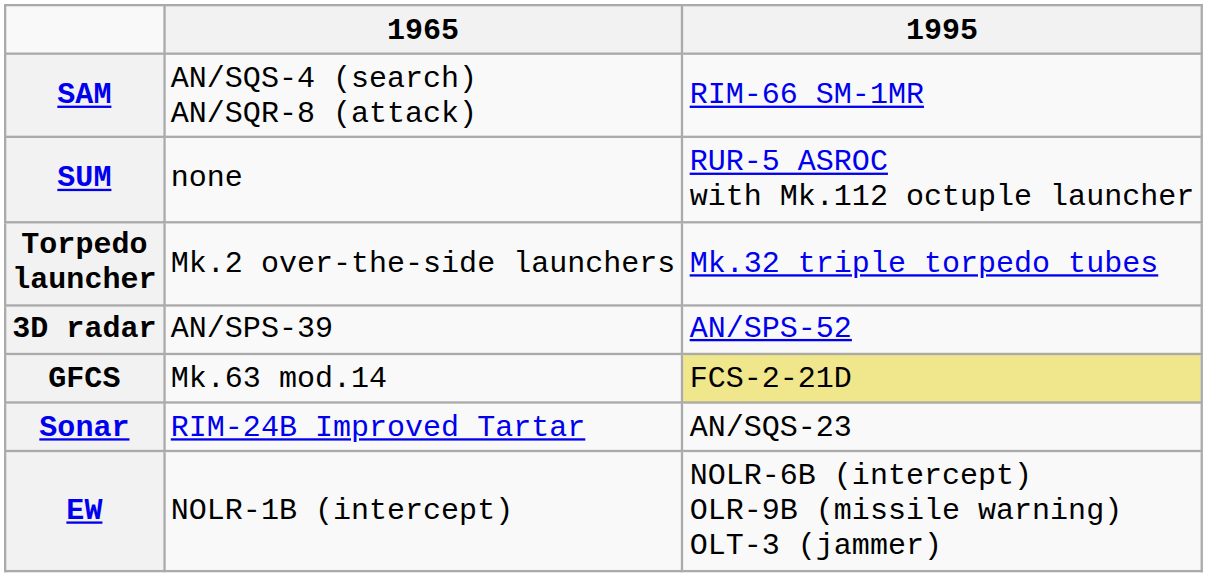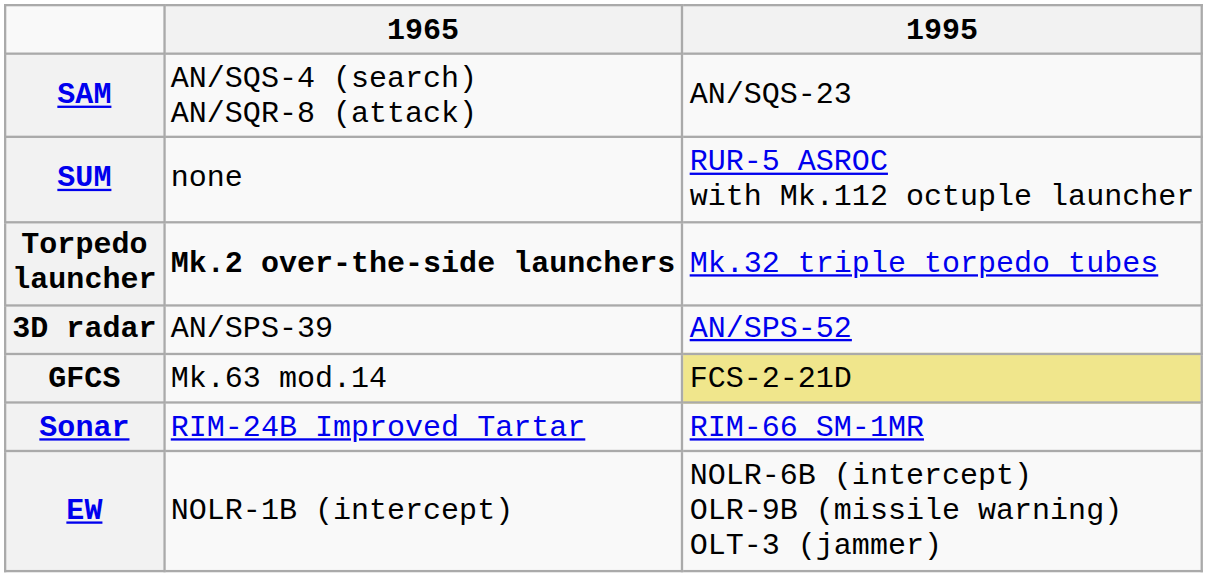 <table class=wikitable>
 <tr>
 <td></td>
 <th>1965</th>
 <th>1995</th>
 </tr>
 <tr>
 <th><a href='#'>SAM</a></th>
 <td>AN/SQS-4 (search)<br>AN/SQR-8 (attack)</td>
-<td><a href='#'>RIM-66 SM-1MR</a></td>
+<td>AN/SQS-23</td>
 </tr>
 <tr>
 <th><a href='#'>SUM</a></th>
 <td>none</td>
 <td><a href='#'>RUR-5 ASROC</a><br>with Mk.112 octuple launcher</td>
 </tr>
 <tr>
 <th>Torpedo<br>launcher</th>
-<td>Mk.2 over-the-side launchers</td>
+<td><strong>Mk.2 over-the-side launchers</strong></td>
 <td><a href='#'>Mk.32 triple torpedo tubes</a></td>
 </tr>
 <tr>
 <th>3D radar</th>
 <td>AN/SPS-39</td>
 <td><a href='#'>AN/SPS-52</a></td>
 </tr>
 <tr>
 <th>GFCS</th>
 <td>Mk.63 mod.14</td>
 <td style="background: khaki;">FCS-2-21D</td>
 </tr>
 <tr>
 <th><a href='#'>Sonar</a></th>
 <td><a href='#'>RIM-24B Improved Tartar</a></td>
-<td>AN/SQS-23</td>
+<td><a href='#'>RIM-66 SM-1MR</a></td>
 </tr>
 <tr>
 <th><a href='#'>EW</a></th>
 <td>NOLR-1B (intercept)</td>
 <td>NOLR-6B (intercept)<br>OLR-9B (missile warning)<br>OLT-3 (jammer)</td>
 </tr>
 </table>
